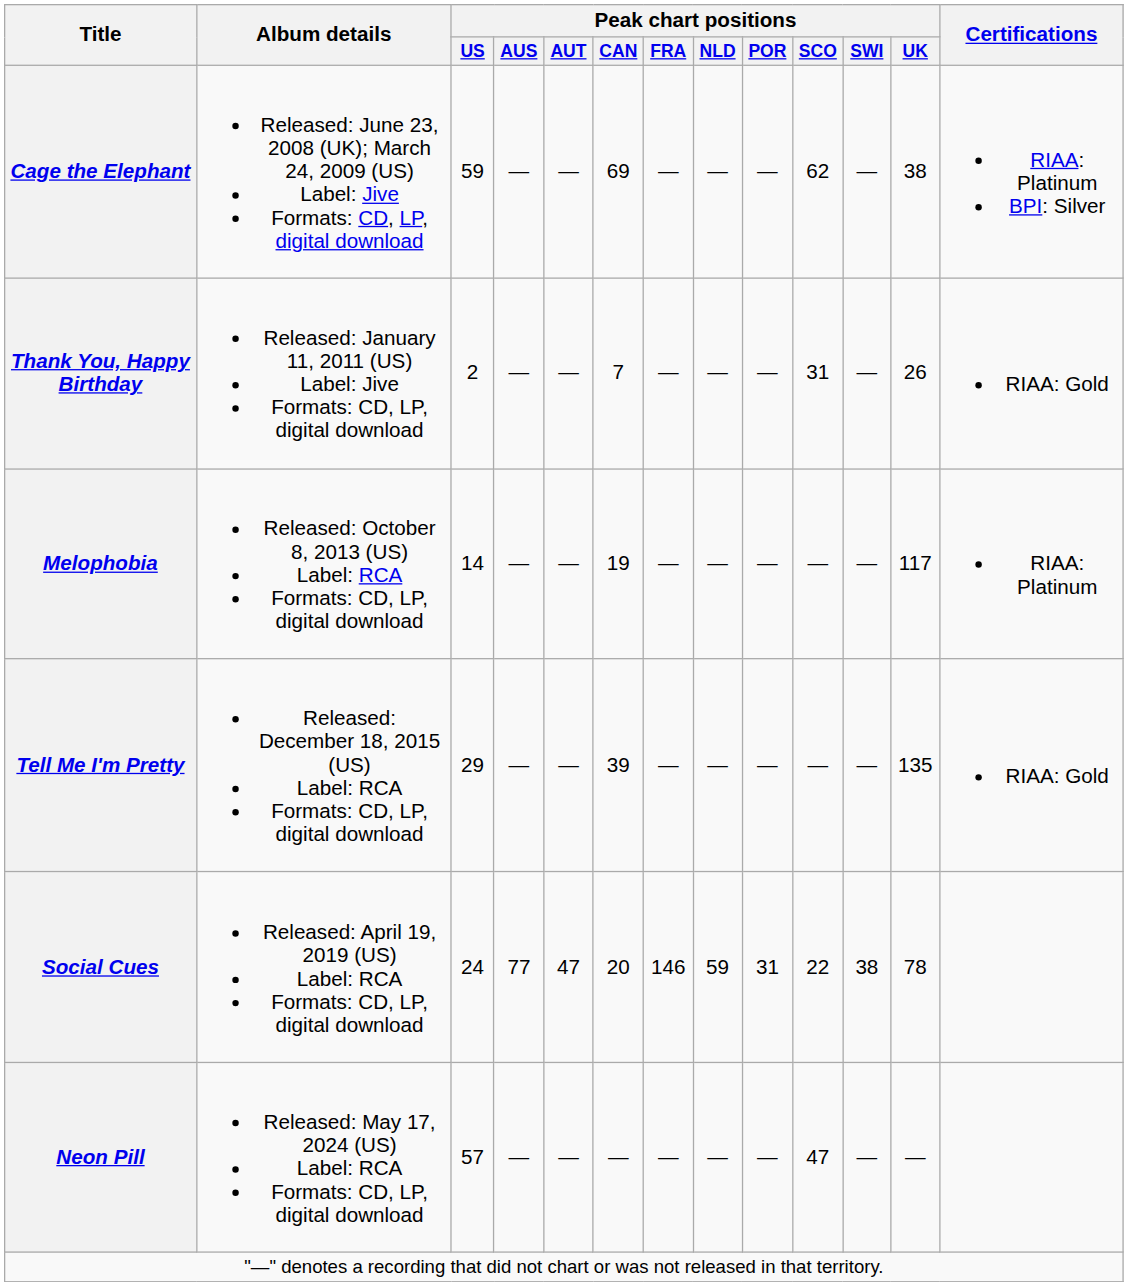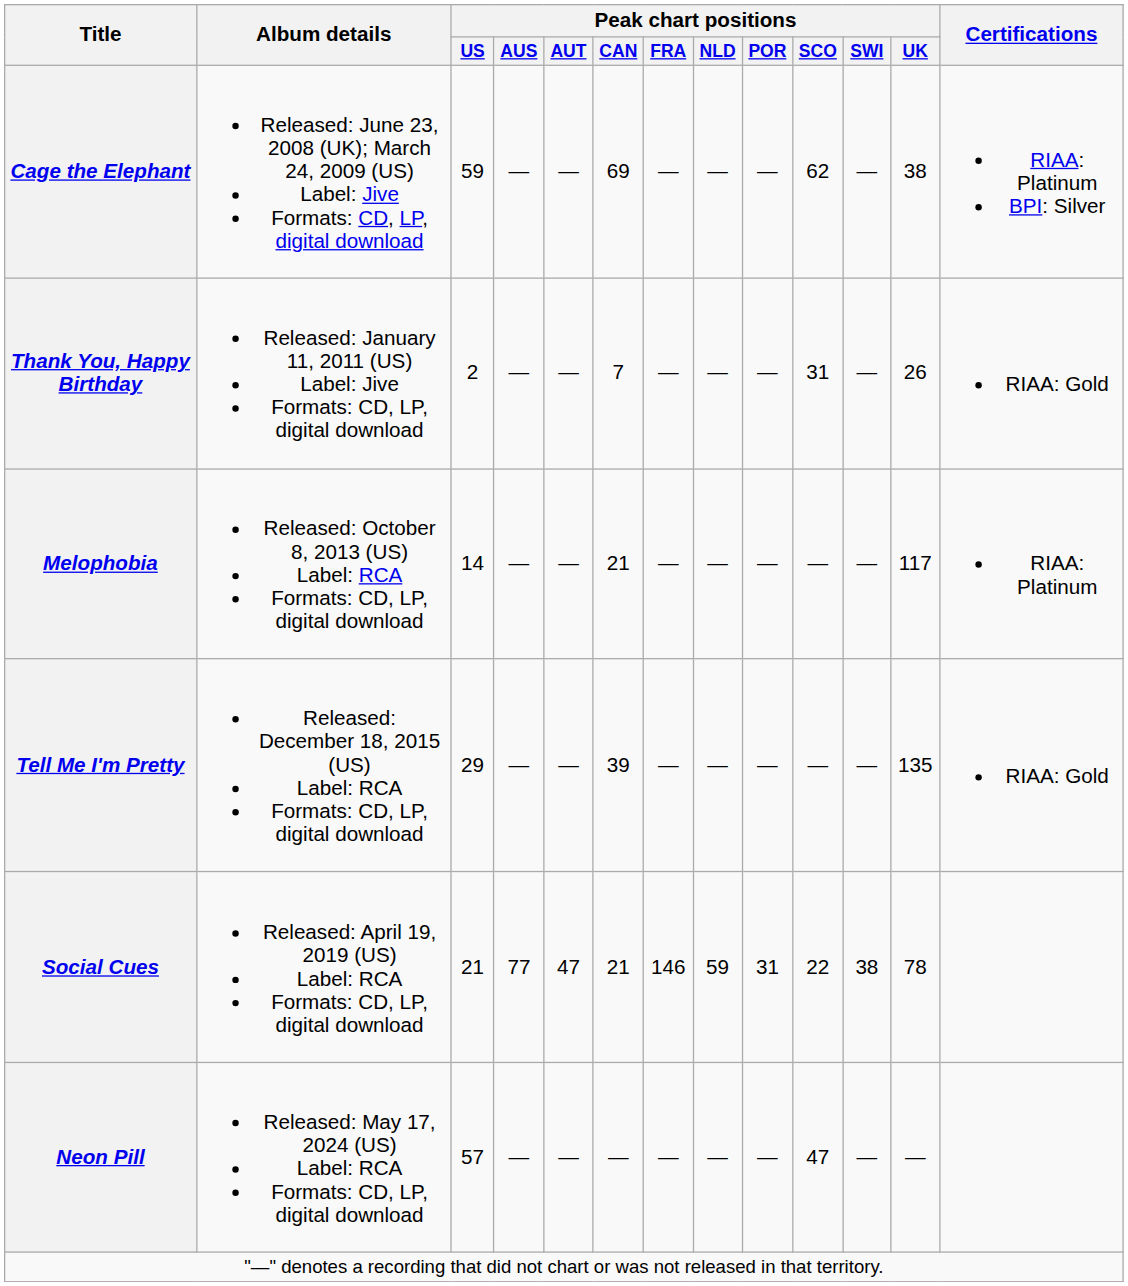 <table class="wikitable plainrowheaders" style="text-align:center;">
 <tr>
 <th scope="col" rowspan="2" style="width:13em;">Title</th>
 <th scope="col" rowspan="2" style="width:18em;">Album details</th>
 <th scope="col" colspan="10">Peak chart positions</th>
 <th scope="col" rowspan="2" style="width:11em;"><a href='#'>Certifications</a></th>
 </tr>
 <tr>
 <th scope="col" style="width:2.7em;font-size:85%;"><a href='#'>US</a><br></th>
 <th scope="col" style="width:2.7em;font-size:85%;"><a href='#'>AUS</a><br></th>
 <th scope="col" style="width:2.7em;font-size:85%;"><a href='#'>AUT</a><br></th>
 <th scope="col" style="width:2.7em;font-size:85%;"><a href='#'>CAN</a><br></th>
 <th scope="col" style="width:2.7em;font-size:85%;"><a href='#'>FRA</a><br></th>
 <th scope="col" style="width:2.7em;font-size:85%;"><a href='#'>NLD</a><br></th>
 <th scope="col" style="width:2.7em;font-size:85%;"><a href='#'>POR</a><br></th>
 <th scope="col" style="width:2.7em;font-size:85%;"><a href='#'>SCO</a><br></th>
 <th scope="col" style="width:2.7em;font-size:85%;"><a href='#'>SWI</a><br></th>
 <th scope="col" style="width:2.7em;font-size:85%;"><a href='#'>UK</a><br></th>
 </tr>
 <tr>
 <th scope="row"><em><a href='#'>Cage the Elephant</a></em></th>
 <td><br><ul><li>Released: June 23, 2008 <span>(UK)</span>; March 24, 2009 <span>(US)</span></li><li>Label: <a href='#'>Jive</a></li><li>Formats: <a href='#'>CD</a>, <a href='#'>LP</a>, <a href='#'>digital download</a></li></ul></td>
 <td>59</td>
 <td>—</td>
 <td>—</td>
 <td>69</td>
 <td>—</td>
 <td>—</td>
 <td>—</td>
 <td>62</td>
 <td>—</td>
 <td>38</td>
 <td><br><ul><li><a href='#'>RIAA</a>: Platinum</li><li><a href='#'>BPI</a>: Silver</li></ul></td>
 </tr>
 <tr>
 <th scope="row"><em><a href='#'>Thank You, Happy Birthday</a></em></th>
 <td><br><ul><li>Released: January 11, 2011 <span>(US)</span></li><li>Label: Jive</li><li>Formats: CD, LP, digital download</li></ul></td>
 <td>2</td>
 <td>—</td>
 <td>—</td>
 <td>7</td>
 <td>—</td>
 <td>—</td>
 <td>—</td>
 <td>31</td>
 <td>—</td>
 <td>26</td>
 <td><br><ul><li>RIAA: Gold</li></ul></td>
 </tr>
 <tr>
 <th scope="row"><em><a href='#'>Melophobia</a></em></th>
 <td><br><ul><li>Released: October 8, 2013 <span>(US)</span></li><li>Label: <a href='#'>RCA</a></li><li>Formats: CD, LP, digital download</li></ul></td>
 <td>14</td>
 <td>—</td>
 <td>—</td>
-<td>19</td>
+<td>21</td>
 <td>—</td>
 <td>—</td>
 <td>—</td>
 <td>—</td>
 <td>—</td>
 <td>117</td>
 <td><br><ul><li>RIAA: Platinum</li></ul></td>
 </tr>
 <tr>
 <th scope="row"><em><a href='#'>Tell Me I'm Pretty</a></em></th>
 <td><br><ul><li>Released: December 18, 2015 <span>(US)</span></li><li>Label: RCA</li><li>Formats: CD, LP, digital download</li></ul></td>
 <td>29</td>
 <td>—</td>
 <td>—</td>
 <td>39</td>
 <td>—</td>
 <td>—</td>
 <td>—</td>
 <td>—</td>
 <td>—</td>
 <td>135</td>
 <td><br><ul><li>RIAA: Gold</li></ul></td>
 </tr>
 <tr>
 <th scope="row"><em><a href='#'>Social Cues</a></em></th>
 <td><br><ul><li>Released: April 19, 2019 <span>(US)</span></li><li>Label: RCA</li><li>Formats: CD, LP, digital download</li></ul></td>
-<td>24</td>
+<td>21</td>
 <td>77</td>
 <td>47</td>
-<td>20</td>
+<td>21</td>
 <td>146</td>
 <td>59</td>
 <td>31</td>
 <td>22</td>
 <td>38</td>
 <td>78</td>
 <td></td>
 </tr>
 <tr>
 <th scope="row"><em><a href='#'>Neon Pill</a></em></th>
 <td><br><ul><li>Released: May 17, 2024 <span>(US)</span></li><li>Label: RCA</li><li>Formats: CD, LP, digital download</li></ul></td>
 <td>57</td>
 <td>—</td>
 <td>—</td>
 <td>—</td>
 <td>—</td>
 <td>—</td>
 <td>—</td>
 <td>47</td>
 <td>—</td>
 <td>—</td>
 <td></td>
 </tr>
 <tr>
 <td colspan="14" style="font-size:90%">"—" denotes a recording that did not chart or was not released in that territory.</td>
 </tr>
 </table>
